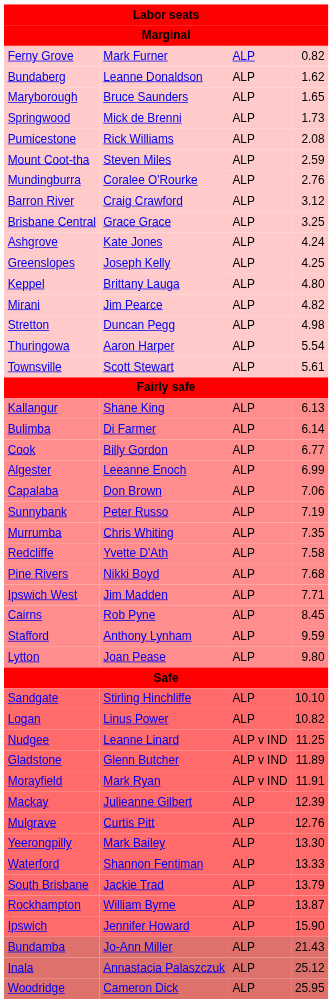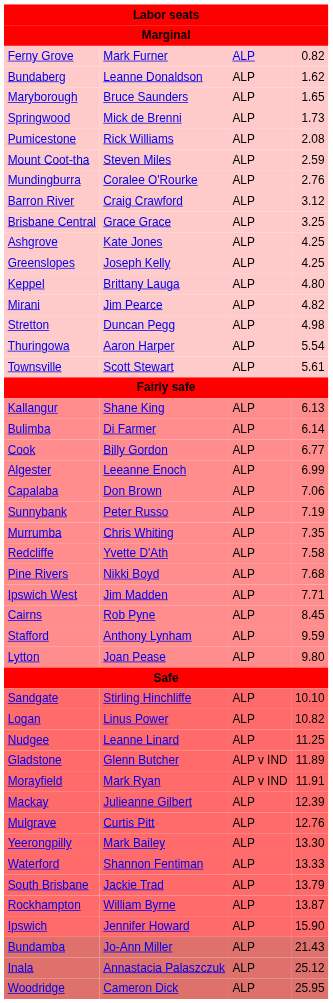 <table class="toccolours" align="left" cellpadding="5" cellspacing="0" style="margin-right: .5em; margin-top: .4em; font-size: 90 points; float:left">
 <tr>
 <td colspan="4" style="text-align:center; background:red;"><span><strong>Labor seats</strong></span></td>
 </tr>
 <tr>
 <td colspan="4" style="text-align:center; background:red;"><span><strong>Marginal</strong></span></td>
 </tr>
 <tr>
 <td style="text-align:left; background:#ffcaca;"><a href='#'>Ferny Grove</a></td>
 <td style="text-align:left; background:#ffcaca;"><a href='#'>Mark Furner</a></td>
 <td style="text-align:left; background:#ffcaca;"><a href='#'>ALP</a></td>
 <td style="text-align:right; background:#ffcaca;">0.82</td>
 </tr>
 <tr>
 <td style="text-align:left; background:#ffcaca;"><a href='#'>Bundaberg</a></td>
 <td style="text-align:left; background:#ffcaca;"><a href='#'>Leanne Donaldson</a></td>
 <td style="text-align:left; background:#ffcaca;">ALP</td>
 <td style="text-align:right; background:#ffcaca;">1.62</td>
 </tr>
 <tr>
 <td style="text-align:left; background:#ffcaca;"><a href='#'>Maryborough</a></td>
 <td style="text-align:left; background:#ffcaca;"><a href='#'>Bruce Saunders</a></td>
 <td style="text-align:left; background:#ffcaca;">ALP</td>
 <td style="text-align:right; background:#ffcaca;">1.65</td>
 </tr>
 <tr>
 <td style="text-align:left; background:#ffcaca;"><a href='#'>Springwood</a></td>
 <td style="text-align:left; background:#ffcaca;"><a href='#'>Mick de Brenni</a></td>
 <td style="text-align:left; background:#ffcaca;">ALP</td>
 <td style="text-align:right; background:#ffcaca;">1.73</td>
 </tr>
 <tr>
 <td style="text-align:left; background:#ffcaca;"><a href='#'>Pumicestone</a></td>
 <td style="text-align:left; background:#ffcaca;"><a href='#'>Rick Williams</a></td>
 <td style="text-align:left; background:#ffcaca;">ALP</td>
 <td style="text-align:right; background:#ffcaca;">2.08</td>
 </tr>
 <tr>
 <td style="text-align:left; background:#ffcaca;"><a href='#'>Mount Coot-tha</a></td>
 <td style="text-align:left; background:#ffcaca;"><a href='#'>Steven Miles</a></td>
 <td style="text-align:left; background:#ffcaca;">ALP</td>
 <td style="text-align:right; background:#ffcaca;">2.59</td>
 </tr>
 <tr>
 <td style="text-align:left; background:#ffcaca;"><a href='#'>Mundingburra</a></td>
 <td style="text-align:left; background:#ffcaca;"><a href='#'>Coralee O'Rourke</a></td>
 <td style="text-align:left; background:#ffcaca;">ALP</td>
 <td style="text-align:right; background:#ffcaca;">2.76</td>
 </tr>
 <tr>
 <td style="text-align:left; background:#ffcaca;"><a href='#'>Barron River</a></td>
 <td style="text-align:left; background:#ffcaca;"><a href='#'>Craig Crawford</a></td>
 <td style="text-align:left; background:#ffcaca;">ALP</td>
 <td style="text-align:right; background:#ffcaca;">3.12</td>
 </tr>
 <tr>
 <td style="text-align:left; background:#ffcaca;"><a href='#'>Brisbane Central</a></td>
 <td style="text-align:left; background:#ffcaca;"><a href='#'>Grace Grace</a></td>
 <td style="text-align:left; background:#ffcaca;">ALP</td>
 <td style="text-align:right; background:#ffcaca;">3.25</td>
 </tr>
 <tr>
 <td style="text-align:left; background:#ffcaca;"><a href='#'>Ashgrove</a></td>
 <td style="text-align:left; background:#ffcaca;"><a href='#'>Kate Jones</a></td>
 <td style="text-align:left; background:#ffcaca;">ALP</td>
-<td style="text-align:right; background:#ffcaca;">4.24</td>
+<td style="text-align:right; background:#ffcaca;">4.25</td>
 </tr>
 <tr>
 <td style="text-align:left; background:#ffcaca;"><a href='#'>Greenslopes</a></td>
 <td style="text-align:left; background:#ffcaca;"><a href='#'>Joseph Kelly</a></td>
 <td style="text-align:left; background:#ffcaca;">ALP</td>
 <td style="text-align:right; background:#ffcaca;">4.25</td>
 </tr>
 <tr>
 <td style="text-align:left; background:#ffcaca;"><a href='#'>Keppel</a></td>
 <td style="text-align:left; background:#ffcaca;"><a href='#'>Brittany Lauga</a></td>
 <td style="text-align:left; background:#ffcaca;">ALP</td>
 <td style="text-align:right; background:#ffcaca;">4.80</td>
 </tr>
 <tr>
 <td style="text-align:left; background:#ffcaca;"><a href='#'>Mirani</a></td>
 <td style="text-align:left; background:#ffcaca;"><a href='#'>Jim Pearce</a></td>
 <td style="text-align:left; background:#ffcaca;">ALP</td>
 <td style="text-align:right; background:#ffcaca;">4.82</td>
 </tr>
 <tr>
 <td style="text-align:left; background:#ffcaca;"><a href='#'>Stretton</a></td>
 <td style="text-align:left; background:#ffcaca;"><a href='#'>Duncan Pegg</a></td>
 <td style="text-align:left; background:#ffcaca;">ALP</td>
 <td style="text-align:right; background:#ffcaca;">4.98</td>
 </tr>
 <tr>
 <td style="text-align:left; background:#ffcaca;"><a href='#'>Thuringowa</a></td>
 <td style="text-align:left; background:#ffcaca;"><a href='#'>Aaron Harper</a></td>
 <td style="text-align:left; background:#ffcaca;">ALP</td>
 <td style="text-align:right; background:#ffcaca;">5.54</td>
 </tr>
 <tr>
 <td style="text-align:left; background:#ffcaca;"><a href='#'>Townsville</a></td>
 <td style="text-align:left; background:#ffcaca;"><a href='#'>Scott Stewart</a></td>
 <td style="text-align:left; background:#ffcaca;">ALP</td>
 <td style="text-align:right; background:#ffcaca;">5.61</td>
 </tr>
 <tr>
 <td colspan="4" style="text-align:center; background:red;"><span><strong>Fairly safe</strong></span></td>
 </tr>
 <tr>
 <td style="text-align:left; background:#ff8d8d;"><a href='#'>Kallangur</a></td>
 <td style="text-align:left; background:#ff8d8d;"><a href='#'>Shane King</a></td>
 <td style="text-align:left; background:#ff8d8d;">ALP</td>
 <td style="text-align:right; background:#ff8d8d;">6.13</td>
 </tr>
 <tr>
 <td style="text-align:left; background:#ff8d8d;"><a href='#'>Bulimba</a></td>
 <td style="text-align:left; background:#ff8d8d;"><a href='#'>Di Farmer</a></td>
 <td style="text-align:left; background:#ff8d8d;">ALP</td>
 <td style="text-align:right; background:#ff8d8d;">6.14</td>
 </tr>
 <tr>
 <td style="text-align:left; background:#ff8d8d;"><a href='#'>Cook</a></td>
 <td style="text-align:left; background:#ff8d8d;"><a href='#'>Billy Gordon</a></td>
 <td style="text-align:left; background:#ff8d8d;">ALP</td>
 <td style="text-align:right; background:#ff8d8d;">6.77</td>
 </tr>
 <tr>
 <td style="text-align:left; background:#ff8d8d;"><a href='#'>Algester</a></td>
 <td style="text-align:left; background:#ff8d8d;"><a href='#'>Leeanne Enoch</a></td>
 <td style="text-align:left; background:#ff8d8d;">ALP</td>
 <td style="text-align:right; background:#ff8d8d;">6.99</td>
 </tr>
 <tr>
 <td style="text-align:left; background:#ff8d8d;"><a href='#'>Capalaba</a></td>
 <td style="text-align:left; background:#ff8d8d;"><a href='#'>Don Brown</a></td>
 <td style="text-align:left; background:#ff8d8d;">ALP</td>
 <td style="text-align:right; background:#ff8d8d;">7.06</td>
 </tr>
 <tr>
 <td style="text-align:left; background:#ff8d8d;"><a href='#'>Sunnybank</a></td>
 <td style="text-align:left; background:#ff8d8d;"><a href='#'>Peter Russo</a></td>
 <td style="text-align:left; background:#ff8d8d;">ALP</td>
 <td style="text-align:right; background:#ff8d8d;">7.19</td>
 </tr>
 <tr>
 <td style="text-align:left; background:#ff8d8d;"><a href='#'>Murrumba</a></td>
 <td style="text-align:left; background:#ff8d8d;"><a href='#'>Chris Whiting</a></td>
 <td style="text-align:left; background:#ff8d8d;">ALP</td>
 <td style="text-align:right; background:#ff8d8d;">7.35</td>
 </tr>
 <tr>
 <td style="text-align:left; background:#ff8d8d;"><a href='#'>Redcliffe</a></td>
 <td style="text-align:left; background:#ff8d8d;"><a href='#'>Yvette D'Ath</a></td>
 <td style="text-align:left; background:#ff8d8d;">ALP</td>
 <td style="text-align:right; background:#ff8d8d;">7.58</td>
 </tr>
 <tr>
 <td style="text-align:left; background:#ff8d8d;"><a href='#'>Pine Rivers</a></td>
 <td style="text-align:left; background:#ff8d8d;"><a href='#'>Nikki Boyd</a></td>
 <td style="text-align:left; background:#ff8d8d;">ALP</td>
 <td style="text-align:right; background:#ff8d8d;">7.68</td>
 </tr>
 <tr>
 <td style="text-align:left; background:#ff8d8d;"><a href='#'>Ipswich West</a></td>
 <td style="text-align:left; background:#ff8d8d;"><a href='#'>Jim Madden</a></td>
 <td style="text-align:left; background:#ff8d8d;">ALP</td>
 <td style="text-align:right; background:#ff8d8d;">7.71</td>
 </tr>
 <tr>
 <td style="text-align:left; background:#ff8d8d;"><a href='#'>Cairns</a></td>
 <td style="text-align:left; background:#ff8d8d;"><a href='#'>Rob Pyne</a></td>
 <td style="text-align:left; background:#ff8d8d;">ALP</td>
 <td style="text-align:right; background:#ff8d8d;">8.45</td>
 </tr>
 <tr>
 <td style="text-align:left; background:#ff8d8d;"><a href='#'>Stafford</a></td>
 <td style="text-align:left; background:#ff8d8d;"><a href='#'>Anthony Lynham</a></td>
 <td style="text-align:left; background:#ff8d8d;">ALP</td>
 <td style="text-align:right; background:#ff8d8d;">9.59</td>
 </tr>
 <tr>
 <td style="text-align:left; background:#ff8d8d;"><a href='#'>Lytton</a></td>
 <td style="text-align:left; background:#ff8d8d;"><a href='#'>Joan Pease</a></td>
 <td style="text-align:left; background:#ff8d8d;">ALP</td>
 <td style="text-align:right; background:#ff8d8d;">9.80</td>
 </tr>
 <tr>
 <td colspan="4" style="text-align:center; background:red;"><span><strong>Safe</strong></span></td>
 </tr>
 <tr>
 <td style="text-align:left; background:#ff6b6b;"><a href='#'>Sandgate</a></td>
 <td style="text-align:left; background:#ff6b6b;"><a href='#'>Stirling Hinchliffe</a></td>
 <td style="text-align:left; background:#ff6b6b;">ALP</td>
 <td style="text-align:right; background:#ff6b6b;">10.10</td>
 </tr>
 <tr>
 <td style="text-align:left; background:#ff6b6b;"><a href='#'>Logan</a></td>
 <td style="text-align:left; background:#ff6b6b;"><a href='#'>Linus Power</a></td>
 <td style="text-align:left; background:#ff6b6b;">ALP</td>
 <td style="text-align:right; background:#ff6b6b;">10.82</td>
 </tr>
 <tr>
 <td style="text-align:left; background:#ff6b6b;"><a href='#'>Nudgee</a></td>
 <td style="text-align:left; background:#ff6b6b;"><a href='#'>Leanne Linard</a></td>
-<td style="text-align:left; background:#ff6b6b;">ALP v IND</td>
+<td style="text-align:left; background:#ff6b6b;">ALP</td>
 <td style="text-align:right; background:#ff6b6b;">11.25</td>
 </tr>
 <tr>
 <td style="text-align:left; background:#ff6b6b;"><a href='#'>Gladstone</a></td>
 <td style="text-align:left; background:#ff6b6b;"><a href='#'>Glenn Butcher</a></td>
 <td style="text-align:left; background:#ff6b6b;">ALP v IND</td>
 <td style="text-align:right; background:#ff6b6b;">11.89</td>
 </tr>
 <tr>
 <td style="text-align:left; background:#ff6b6b;"><a href='#'>Morayfield</a></td>
 <td style="text-align:left; background:#ff6b6b;"><a href='#'>Mark Ryan</a></td>
 <td style="text-align:left; background:#ff6b6b;">ALP v IND</td>
 <td style="text-align:right; background:#ff6b6b;">11.91</td>
 </tr>
 <tr>
 <td style="text-align:left; background:#ff6b6b;"><a href='#'>Mackay</a></td>
 <td style="text-align:left; background:#ff6b6b;"><a href='#'>Julieanne Gilbert</a></td>
 <td style="text-align:left; background:#ff6b6b;">ALP</td>
 <td style="text-align:right; background:#ff6b6b;">12.39</td>
 </tr>
 <tr>
 <td style="text-align:left; background:#ff6b6b;"><a href='#'>Mulgrave</a></td>
 <td style="text-align:left; background:#ff6b6b;"><a href='#'>Curtis Pitt</a></td>
 <td style="text-align:left; background:#ff6b6b;">ALP</td>
 <td style="text-align:right; background:#ff6b6b;">12.76</td>
 </tr>
 <tr>
 <td style="text-align:left; background:#ff6b6b;"><a href='#'>Yeerongpilly</a></td>
 <td style="text-align:left; background:#ff6b6b;"><a href='#'>Mark Bailey</a></td>
 <td style="text-align:left; background:#ff6b6b;">ALP</td>
 <td style="text-align:right; background:#ff6b6b;">13.30</td>
 </tr>
 <tr>
 <td style="text-align:left; background:#ff6b6b;"><a href='#'>Waterford</a></td>
 <td style="text-align:left; background:#ff6b6b;"><a href='#'>Shannon Fentiman</a></td>
 <td style="text-align:left; background:#ff6b6b;">ALP</td>
 <td style="text-align:right; background:#ff6b6b;">13.33</td>
 </tr>
 <tr>
 <td style="text-align:left; background:#ff6b6b;"><a href='#'>South Brisbane</a></td>
 <td style="text-align:left; background:#ff6b6b;"><a href='#'>Jackie Trad</a></td>
 <td style="text-align:left; background:#ff6b6b;">ALP</td>
 <td style="text-align:right; background:#ff6b6b;">13.79</td>
 </tr>
 <tr>
 <td style="text-align:left; background:#ff6b6b;"><a href='#'>Rockhampton</a></td>
 <td style="text-align:left; background:#ff6b6b;"><a href='#'>William Byrne</a></td>
 <td style="text-align:left; background:#ff6b6b;">ALP</td>
 <td style="text-align:right; background:#ff6b6b;">13.87</td>
 </tr>
 <tr>
 <td style="text-align:left; background:#ff6b6b;"><a href='#'>Ipswich</a></td>
 <td style="text-align:left; background:#ff6b6b;"><a href='#'>Jennifer Howard</a></td>
 <td style="text-align:left; background:#ff6b6b;">ALP</td>
 <td style="text-align:right; background:#ff6b6b;">15.90</td>
 </tr>
 <tr>
 <td style="text-align:left; background:#df716d;"><a href='#'>Bundamba</a></td>
 <td style="text-align:left; background:#df716d;"><a href='#'>Jo-Ann Miller</a></td>
 <td style="text-align:left; background:#df716d;">ALP</td>
 <td style="text-align:right; background:#df716d;">21.43</td>
 </tr>
 <tr>
 <td style="text-align:left; background:#df716d;"><a href='#'>Inala</a></td>
 <td style="text-align:left; background:#df716d;"><a href='#'>Annastacia Palaszczuk</a></td>
 <td style="text-align:left; background:#df716d;">ALP</td>
 <td style="text-align:right; background:#df716d;">25.12</td>
 </tr>
 <tr>
 <td style="text-align:left; background:#df716d;"><a href='#'>Woodridge</a></td>
 <td style="text-align:left; background:#df716d;"><a href='#'>Cameron Dick</a></td>
 <td style="text-align:left; background:#df716d;">ALP</td>
 <td style="text-align:right; background:#df716d;">25.95</td>
 </tr>
 <tr>
 </tr>
 </table>
